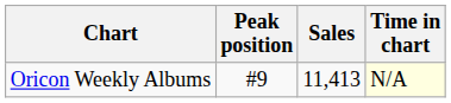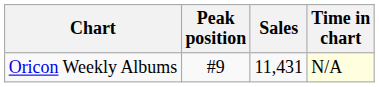 <table class="wikitable">
 <tr>
 <th>Chart</th>
 <th>Peak<br>position</th>
 <th>Sales</th>
 <th>Time in<br>chart</th>
 </tr>
 <tr>
 <td><a href='#'>Oricon</a> Weekly Albums</td>
 <td align="center">#9</td>
-<td>11,413</td>
+<td>11,431</td>
 <td style="background: lightyellow;">N/A</td>
 </tr>
 </table>
